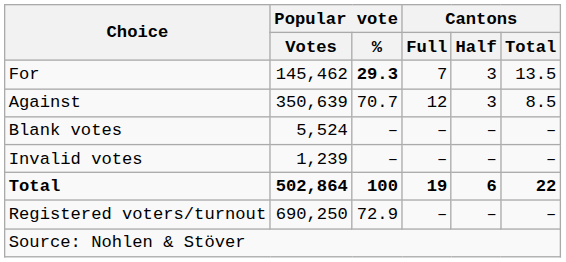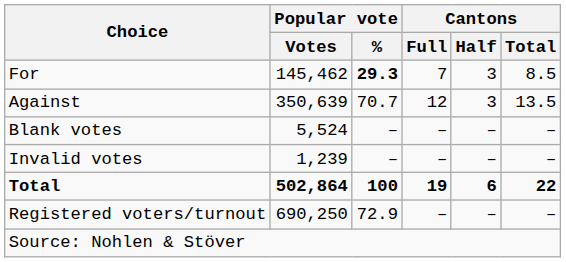 <table class=wikitable style=text-align:right>
 <tr>
 <th rowspan=2>Choice</th>
 <th colspan=2>Popular vote</th>
 <th colspan=3>Cantons</th>
 </tr>
 <tr>
 <th>Votes</th>
 <th>%</th>
 <th>Full</th>
 <th>Half</th>
 <th>Total</th>
 </tr>
 <tr>
 <td align=left>For</td>
 <td>145,462</td>
 <td><strong>29.3</strong></td>
 <td>7</td>
 <td>3</td>
-<td>13.5</td>
+<td>8.5</td>
 </tr>
 <tr>
 <td align=left>Against</td>
 <td>350,639</td>
 <td>70.7</td>
 <td>12</td>
 <td>3</td>
-<td>8.5</td>
+<td>13.5</td>
 </tr>
 <tr>
 <td align=left>Blank votes</td>
 <td>5,524</td>
 <td>–</td>
 <td>–</td>
 <td>–</td>
 <td>–</td>
 </tr>
 <tr>
 <td align=left>Invalid votes</td>
 <td>1,239</td>
 <td>–</td>
 <td>–</td>
 <td>–</td>
 <td>–</td>
 </tr>
 <tr>
 <td align=left><strong>Total</strong></td>
 <td><strong>502,864</strong></td>
 <td><strong>100</strong></td>
 <td><strong>19</strong></td>
 <td><strong>6</strong></td>
 <td><strong>22</strong></td>
 </tr>
 <tr>
 <td align=left>Registered voters/turnout</td>
 <td>690,250</td>
 <td>72.9</td>
 <td>–</td>
 <td>–</td>
 <td>–</td>
 </tr>
 <tr>
 <td align=left colspan=6>Source: Nohlen & Stöver</td>
 </tr>
 </table>
